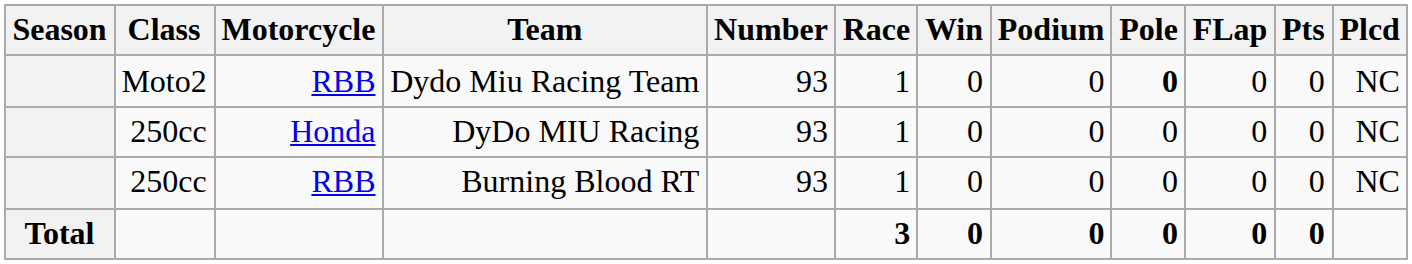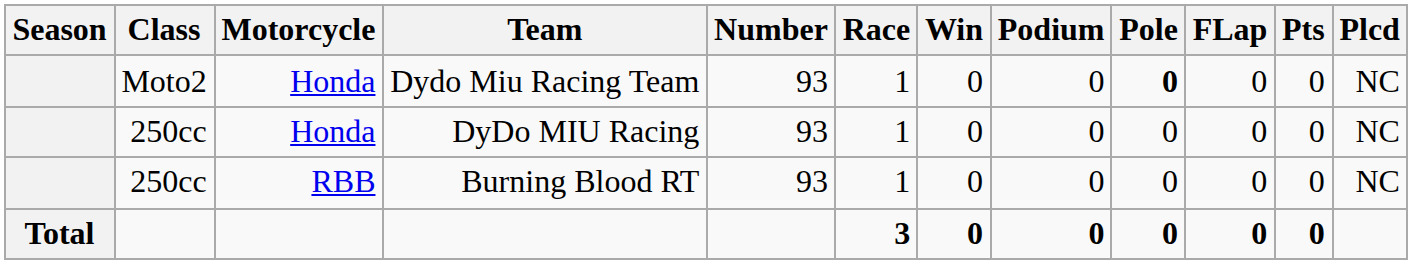 <table class="wikitable" style=text-align:right>
 <tr>
 <th>Season</th>
 <th>Class</th>
 <th>Motorcycle</th>
 <th>Team</th>
 <th>Number</th>
 <th>Race</th>
 <th>Win</th>
 <th>Podium</th>
 <th>Pole</th>
 <th>FLap</th>
 <th>Pts</th>
 <th>Plcd</th>
 </tr>
 <tr>
 <th></th>
 <td>Moto2</td>
-<td><a href='#'>RBB</a></td>
+<td><a href='#'>Honda</a></td>
 <td>Dydo Miu Racing Team</td>
 <td>93</td>
 <td>1</td>
 <td>0</td>
 <td>0</td>
 <td><strong>0</strong></td>
 <td>0</td>
 <td>0</td>
 <td>NC</td>
 </tr>
 <tr>
 <th></th>
 <td>250cc</td>
 <td><a href='#'>Honda</a></td>
 <td>DyDo MIU Racing</td>
 <td>93</td>
 <td>1</td>
 <td>0</td>
 <td>0</td>
 <td>0</td>
 <td>0</td>
 <td>0</td>
 <td>NC</td>
 </tr>
 <tr>
 <th></th>
 <td>250cc</td>
 <td><a href='#'>RBB</a></td>
 <td>Burning Blood RT</td>
 <td>93</td>
 <td>1</td>
 <td>0</td>
 <td>0</td>
 <td>0</td>
 <td>0</td>
 <td>0</td>
 <td>NC</td>
 </tr>
 <tr>
 <th>Total</th>
 <td></td>
 <td></td>
 <td></td>
 <td></td>
 <td><strong>3</strong></td>
 <td><strong>0</strong></td>
 <td><strong>0</strong></td>
 <td><strong>0</strong></td>
 <td><strong>0</strong></td>
 <td><strong>0</strong></td>
 <td></td>
 </tr>
 </table>
